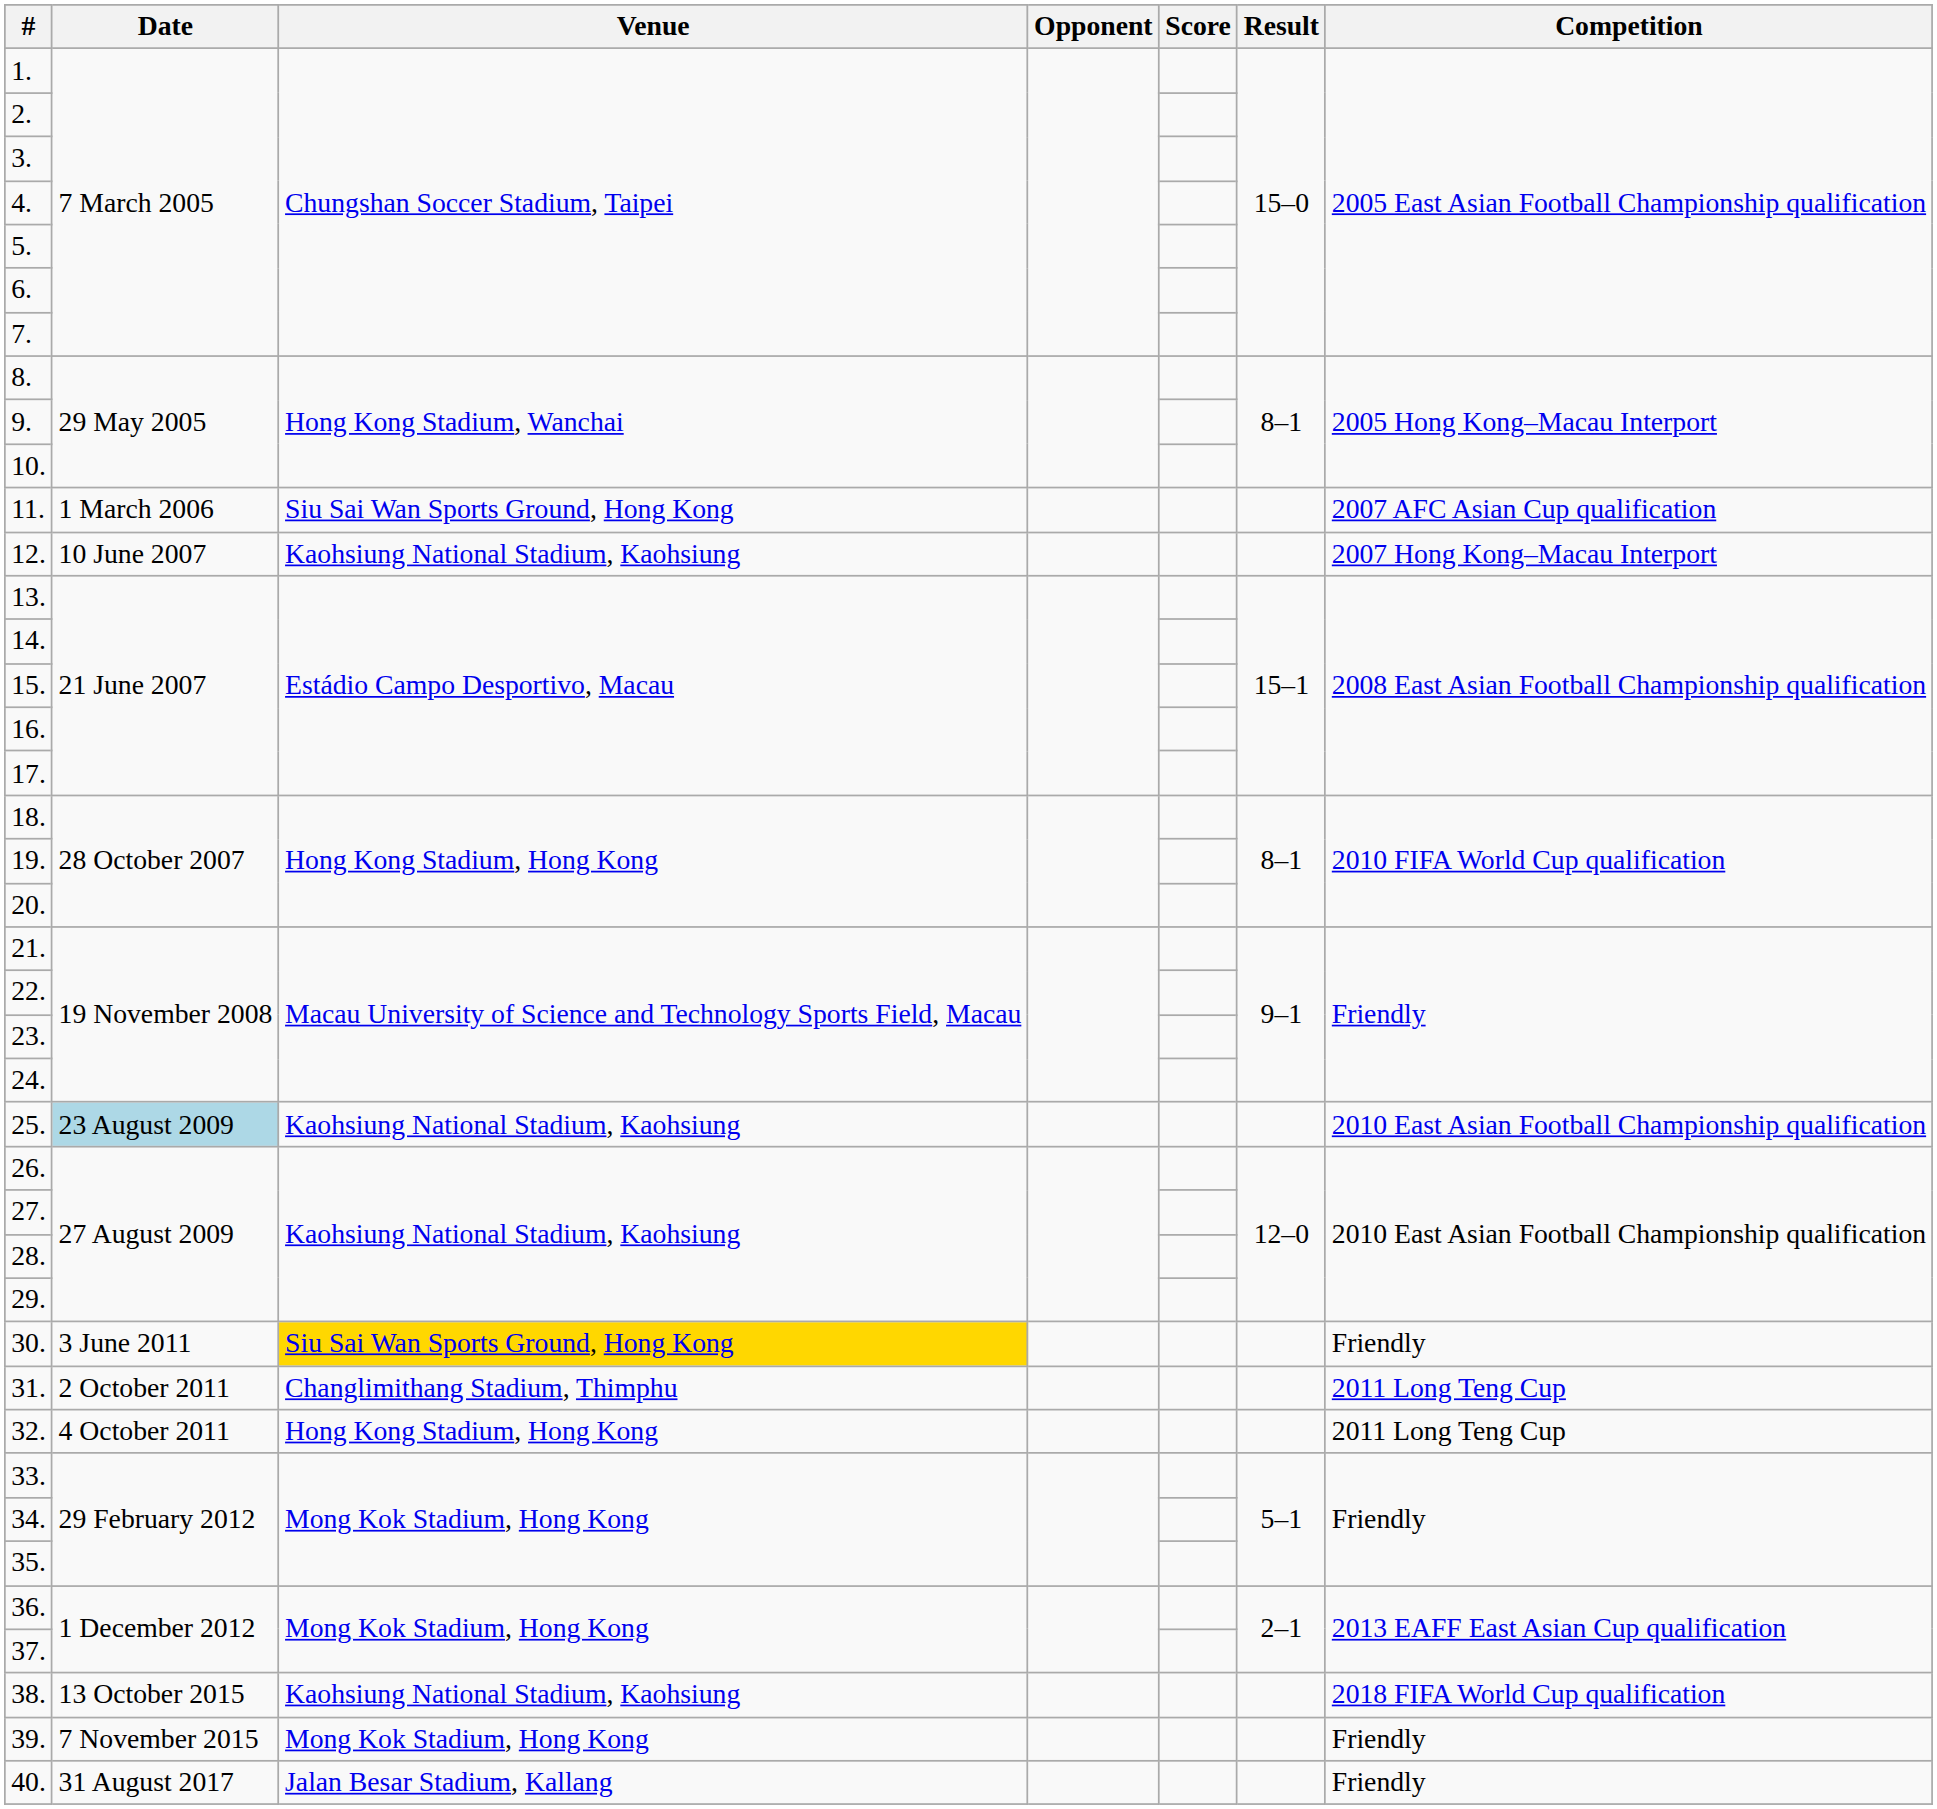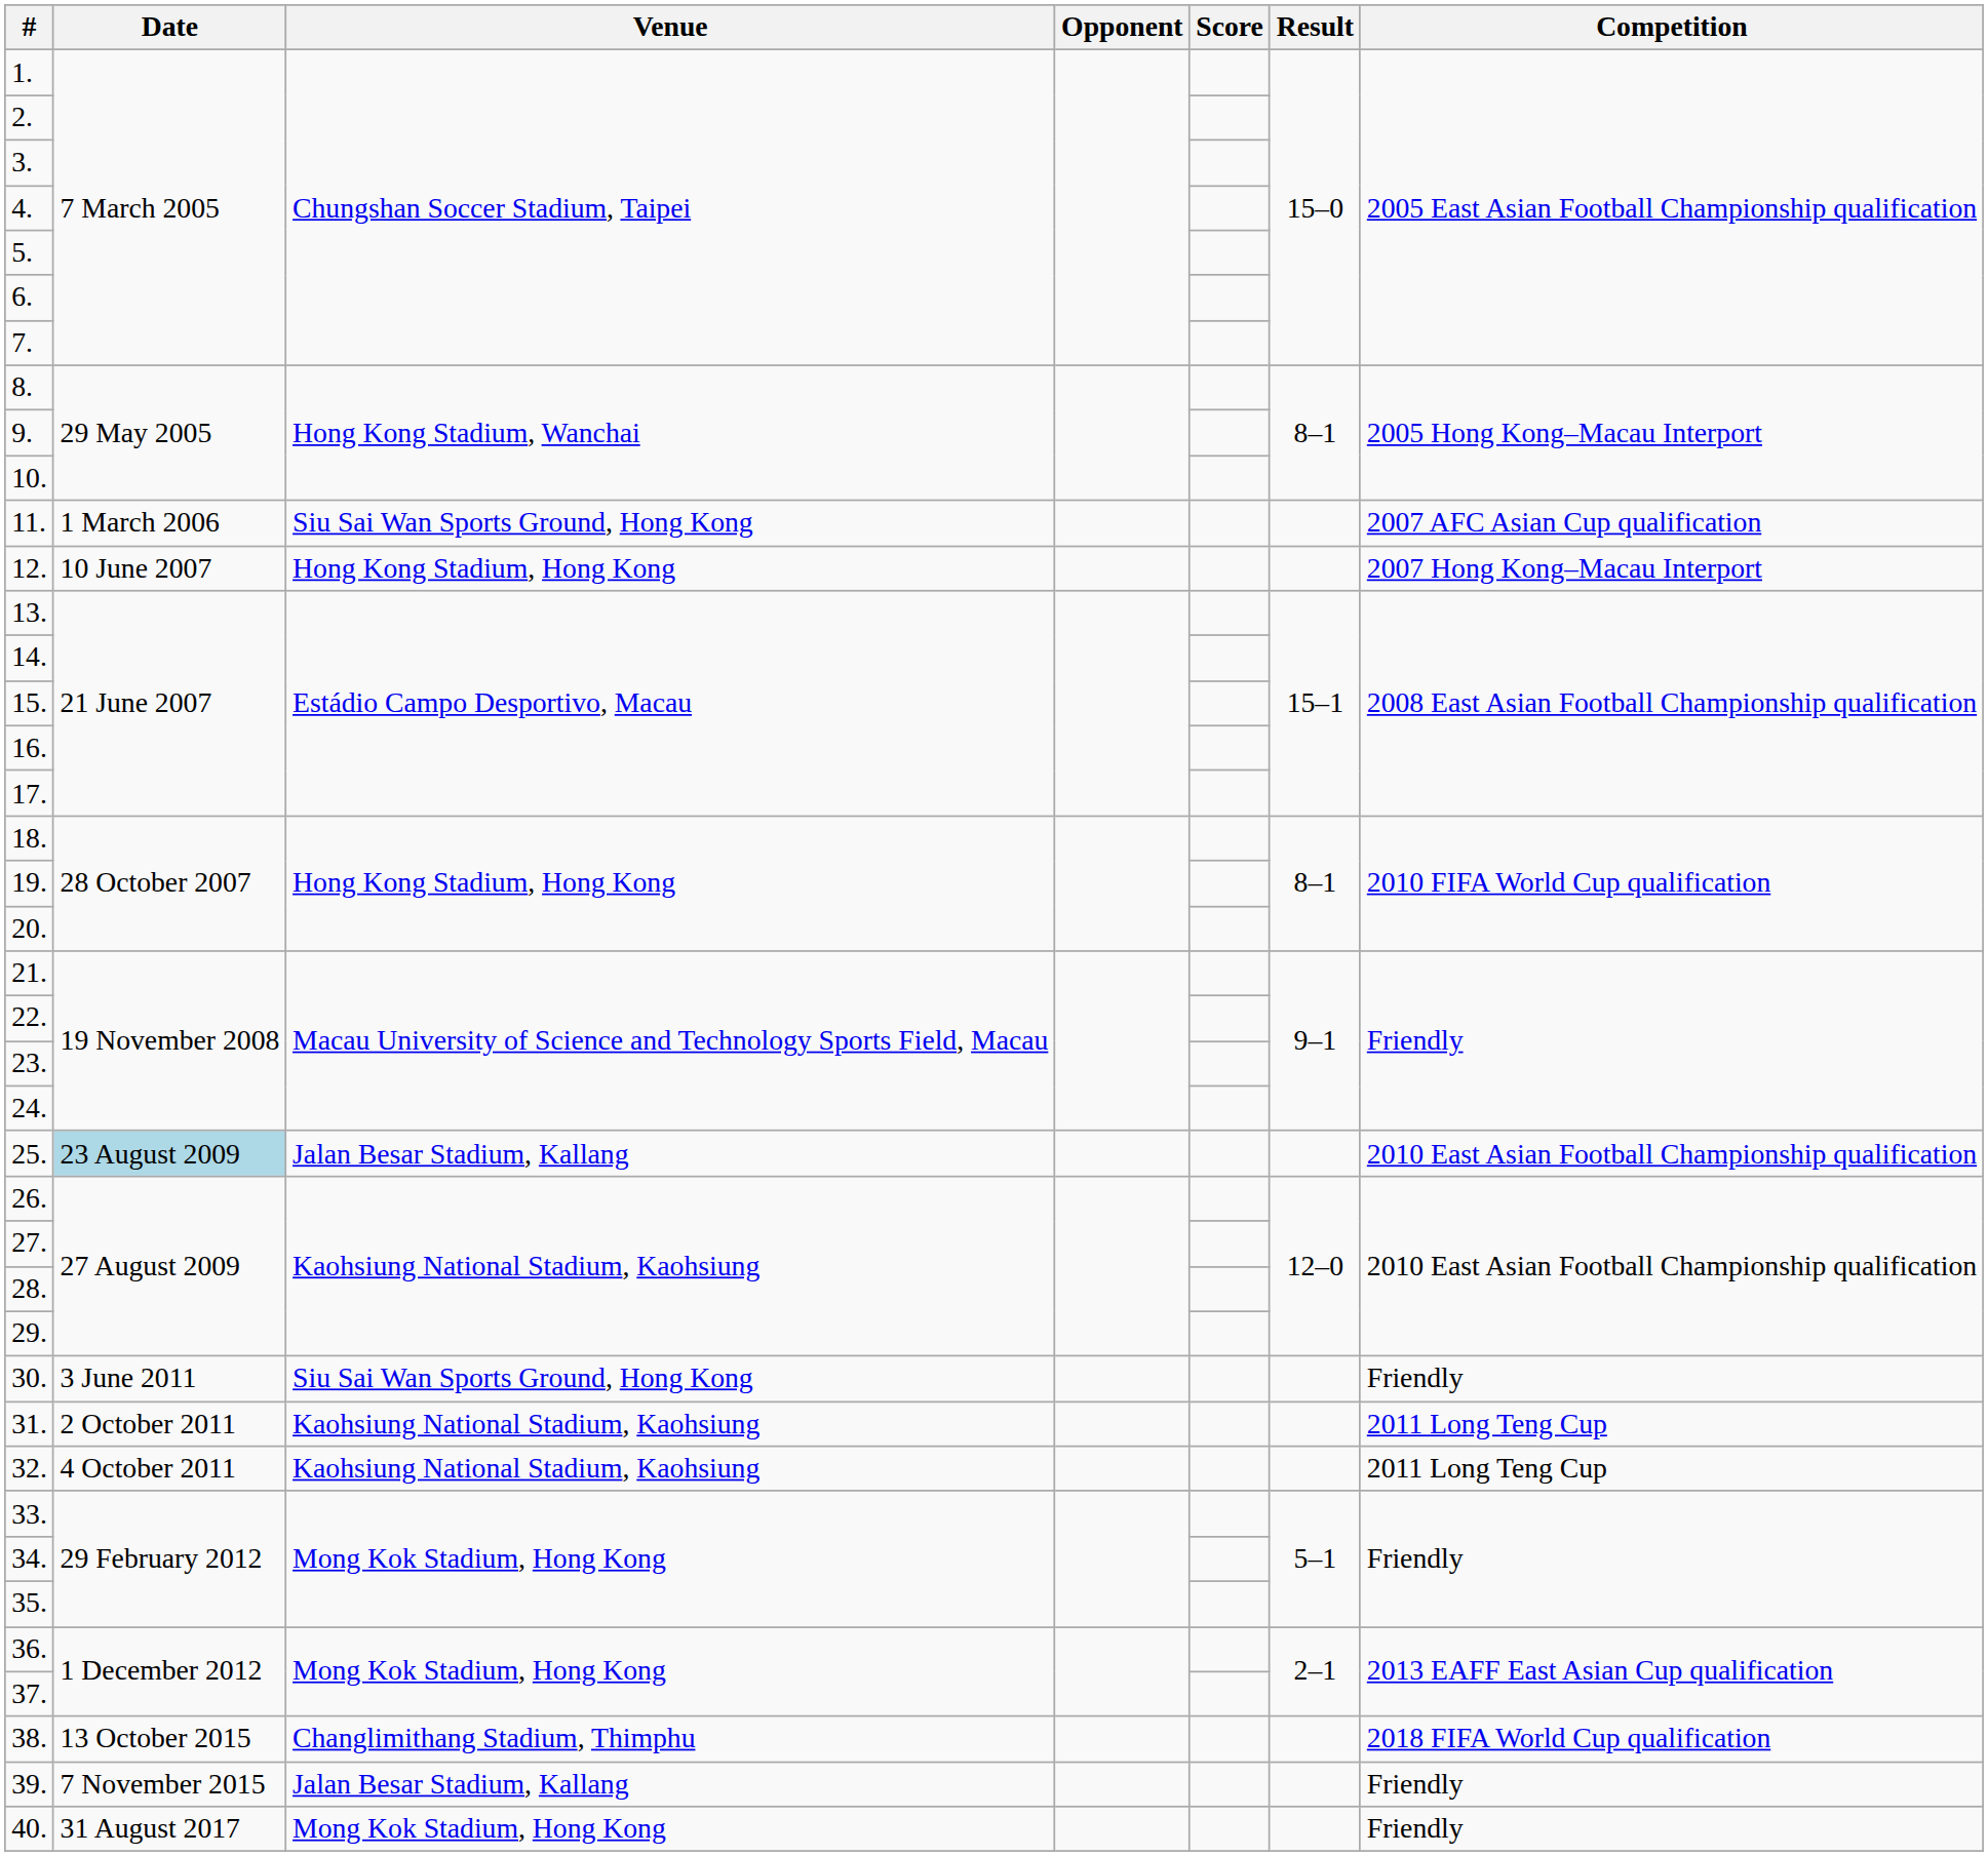 <table class="wikitable sortable" style="text-align: left;">
 <tr bgcolor="#CCCCCC" align="center">
 <th>#</th>
 <th>Date</th>
 <th>Venue</th>
 <th>Opponent</th>
 <th>Score</th>
 <th>Result</th>
 <th>Competition</th>
 </tr>
 <tr>
 <td>1.</td>
 <td rowspan=7>7 March 2005</td>
 <td rowspan=7><a href='#'>Chungshan Soccer Stadium</a>, <a href='#'>Taipei</a></td>
 <td rowspan=7></td>
 <td></td>
 <td rowspan=7 style="text-align:center;">15–0</td>
 <td rowspan=7><a href='#'>2005 East Asian Football Championship qualification</a></td>
 </tr>
 <tr>
 <td>2.</td>
 <td></td>
 </tr>
 <tr>
 <td>3.</td>
 <td></td>
 </tr>
 <tr>
 <td>4.</td>
 <td></td>
 </tr>
 <tr>
 <td>5.</td>
 <td></td>
 </tr>
 <tr>
 <td>6.</td>
 <td></td>
 </tr>
 <tr>
 <td>7.</td>
 <td></td>
 </tr>
 <tr>
 <td>8.</td>
 <td rowspan=3>29 May 2005</td>
 <td rowspan=3><a href='#'>Hong Kong Stadium</a>, <a href='#'>Wanchai</a></td>
 <td rowspan=3></td>
 <td></td>
 <td rowspan=3 style="text-align:center;">8–1</td>
 <td rowspan=3><a href='#'>2005 Hong Kong–Macau Interport</a></td>
 </tr>
 <tr>
 <td>9.</td>
 <td></td>
 </tr>
 <tr>
 <td>10.</td>
 <td></td>
 </tr>
 <tr>
 <td>11.</td>
 <td>1 March 2006</td>
 <td><a href='#'>Siu Sai Wan Sports Ground</a>, <a href='#'>Hong Kong</a></td>
 <td></td>
 <td></td>
 <td></td>
 <td><a href='#'>2007 AFC Asian Cup qualification</a></td>
 </tr>
 <tr>
 <td>12.</td>
 <td>10 June 2007</td>
-<td><a href='#'>Kaohsiung National Stadium</a>, <a href='#'>Kaohsiung</a></td>
+<td><a href='#'>Hong Kong Stadium</a>, <a href='#'>Hong Kong</a></td>
 <td></td>
 <td></td>
 <td></td>
 <td><a href='#'>2007 Hong Kong–Macau Interport</a></td>
 </tr>
 <tr>
 <td>13.</td>
 <td rowspan=5>21 June 2007</td>
 <td rowspan=5><a href='#'>Estádio Campo Desportivo</a>, <a href='#'>Macau</a></td>
 <td rowspan=5></td>
 <td></td>
 <td rowspan=5 style="text-align:center;">15–1</td>
 <td rowspan=5><a href='#'>2008 East Asian Football Championship qualification</a></td>
 </tr>
 <tr>
 <td>14.</td>
 <td></td>
 </tr>
 <tr>
 <td>15.</td>
 <td></td>
 </tr>
 <tr>
 <td>16.</td>
 <td></td>
 </tr>
 <tr>
 <td>17.</td>
 <td></td>
 </tr>
 <tr>
 <td>18.</td>
 <td rowspan=3>28 October 2007</td>
 <td rowspan=3><a href='#'>Hong Kong Stadium</a>, <a href='#'>Hong Kong</a></td>
 <td rowspan=3></td>
 <td></td>
 <td rowspan=3 style="text-align:center;">8–1</td>
 <td rowspan=3><a href='#'>2010 FIFA World Cup qualification</a></td>
 </tr>
 <tr>
 <td>19.</td>
 <td></td>
 </tr>
 <tr>
 <td>20.</td>
 <td></td>
 </tr>
 <tr>
 <td>21.</td>
 <td rowspan=4>19 November 2008</td>
 <td rowspan=4><a href='#'>Macau University of Science and Technology Sports Field</a>, <a href='#'>Macau</a></td>
 <td rowspan=4></td>
 <td></td>
 <td rowspan=4 style="text-align:center;">9–1</td>
 <td rowspan=4><a href='#'>Friendly</a></td>
 </tr>
 <tr>
 <td>22.</td>
 <td></td>
 </tr>
 <tr>
 <td>23.</td>
 <td></td>
 </tr>
 <tr>
 <td>24.</td>
 <td></td>
 </tr>
 <tr>
 <td>25.</td>
 <td style="background: lightblue;">23 August 2009</td>
-<td><a href='#'>Kaohsiung National Stadium</a>, <a href='#'>Kaohsiung</a></td>
+<td><a href='#'>Jalan Besar Stadium</a>, <a href='#'>Kallang</a></td>
 <td></td>
 <td></td>
 <td></td>
 <td><a href='#'>2010 East Asian Football Championship qualification</a></td>
 </tr>
 <tr>
 <td>26.</td>
 <td rowspan=4>27 August 2009</td>
 <td rowspan=4><a href='#'>Kaohsiung National Stadium</a>, <a href='#'>Kaohsiung</a></td>
 <td rowspan=4></td>
 <td></td>
 <td rowspan=4 style="text-align:center;">12–0</td>
 <td rowspan=4>2010 East Asian Football Championship qualification</td>
 </tr>
 <tr>
 <td>27.</td>
 <td></td>
 </tr>
 <tr>
 <td>28.</td>
 <td></td>
 </tr>
 <tr>
 <td>29.</td>
 <td></td>
 </tr>
 <tr>
 <td>30.</td>
 <td>3 June 2011</td>
-<td style="background: gold;"><a href='#'>Siu Sai Wan Sports Ground</a>, <a href='#'>Hong Kong</a></td>
+<td><a href='#'>Siu Sai Wan Sports Ground</a>, <a href='#'>Hong Kong</a></td>
 <td></td>
 <td></td>
 <td></td>
 <td>Friendly</td>
 </tr>
 <tr>
 <td>31.</td>
 <td>2 October 2011</td>
-<td><a href='#'>Changlimithang Stadium</a>, <a href='#'>Thimphu</a></td>
+<td><a href='#'>Kaohsiung National Stadium</a>, <a href='#'>Kaohsiung</a></td>
 <td></td>
 <td></td>
 <td></td>
 <td><a href='#'>2011 Long Teng Cup</a></td>
 </tr>
 <tr>
 <td>32.</td>
 <td>4 October 2011</td>
-<td><a href='#'>Hong Kong Stadium</a>, <a href='#'>Hong Kong</a></td>
+<td><a href='#'>Kaohsiung National Stadium</a>, <a href='#'>Kaohsiung</a></td>
 <td></td>
 <td></td>
 <td></td>
 <td>2011 Long Teng Cup</td>
 </tr>
 <tr>
 <td>33.</td>
 <td rowspan=3>29 February 2012</td>
 <td rowspan=3><a href='#'>Mong Kok Stadium</a>, <a href='#'>Hong Kong</a></td>
 <td rowspan=3></td>
 <td></td>
 <td rowspan=3 style="text-align:center;">5–1</td>
 <td rowspan=3>Friendly</td>
 </tr>
 <tr>
 <td>34.</td>
 <td></td>
 </tr>
 <tr>
 <td>35.</td>
 <td></td>
 </tr>
 <tr>
 <td>36.</td>
 <td rowspan=2>1 December 2012</td>
 <td rowspan=2><a href='#'>Mong Kok Stadium</a>, <a href='#'>Hong Kong</a></td>
 <td rowspan=2></td>
 <td></td>
 <td rowspan=2 style="text-align:center;">2–1</td>
 <td rowspan=2><a href='#'>2013 EAFF East Asian Cup qualification</a></td>
 </tr>
 <tr>
 <td>37.</td>
 <td></td>
 </tr>
 <tr>
 <td>38.</td>
 <td>13 October 2015</td>
-<td><a href='#'>Kaohsiung National Stadium</a>, <a href='#'>Kaohsiung</a></td>
+<td><a href='#'>Changlimithang Stadium</a>, <a href='#'>Thimphu</a></td>
 <td></td>
 <td></td>
 <td></td>
 <td><a href='#'>2018 FIFA World Cup qualification</a></td>
 </tr>
 <tr>
 <td>39.</td>
 <td>7 November 2015</td>
-<td><a href='#'>Mong Kok Stadium</a>, <a href='#'>Hong Kong</a></td>
+<td><a href='#'>Jalan Besar Stadium</a>, <a href='#'>Kallang</a></td>
 <td></td>
 <td></td>
 <td></td>
 <td>Friendly</td>
 </tr>
 <tr>
 <td>40.</td>
 <td>31 August 2017</td>
-<td><a href='#'>Jalan Besar Stadium</a>, <a href='#'>Kallang</a></td>
+<td><a href='#'>Mong Kok Stadium</a>, <a href='#'>Hong Kong</a></td>
 <td></td>
 <td></td>
 <td></td>
 <td>Friendly</td>
 </tr>
 </table>
